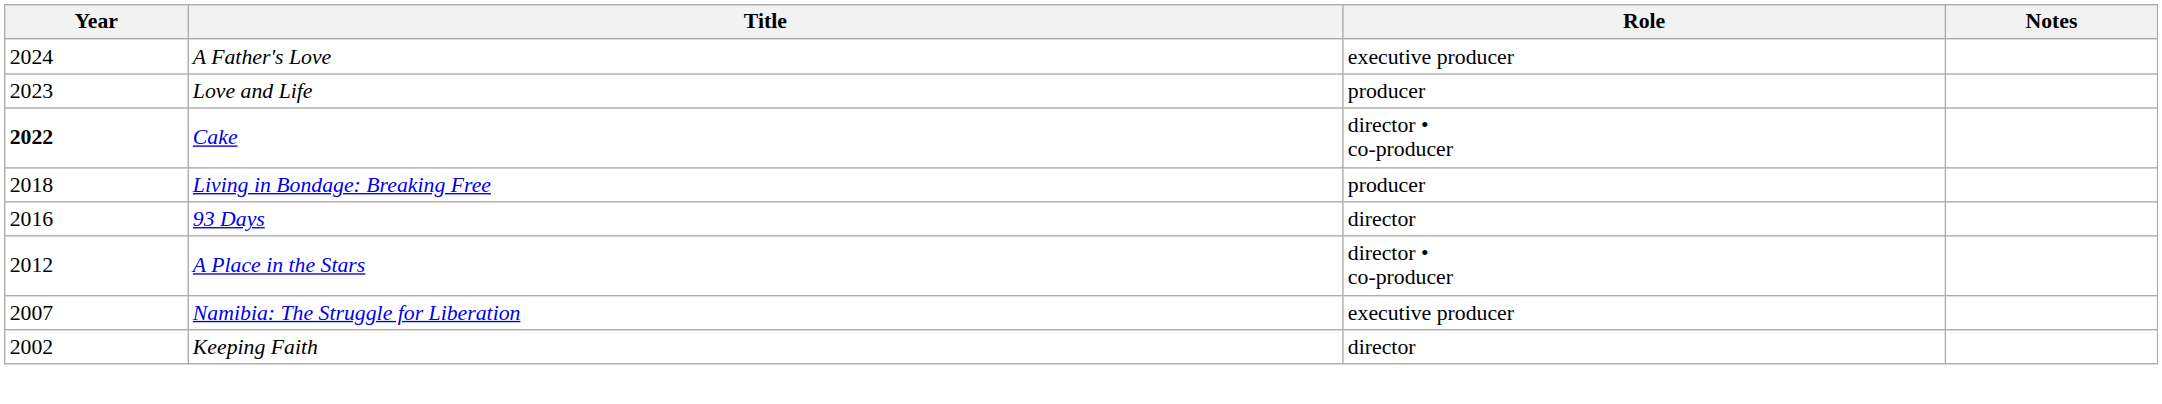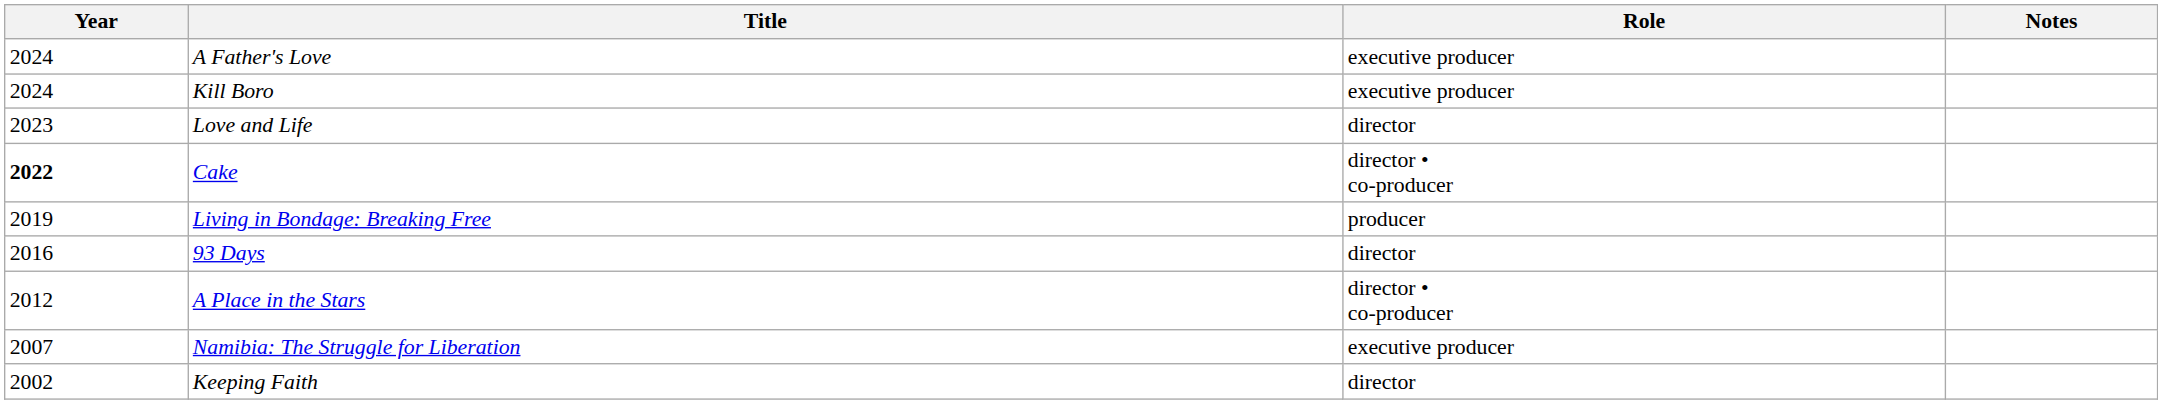 <table class="wikitable plainrowheaders" style="width:100%; margin:auto; background:#fff;">
 <tr>
 <th>Year</th>
 <th>Title</th>
 <th>Role</th>
 <th>Notes</th>
 </tr>
 <tr>
 <td>2024</td>
 <td><em>A Father's Love</em></td>
 <td>executive producer</td>
 <td></td>
 </tr>
 <tr>
+<td>2024</td>
+<td><em>Kill Boro</em></td>
+<td>executive producer</td>
+<td></td>
+</tr>
+<tr>
 <td>2023</td>
 <td><em>Love and Life</em></td>
-<td>producer</td>
+<td>director</td>
 <td></td>
 </tr>
 <tr>
 <td><strong>2022</strong></td>
 <td><em><a href='#'>Cake</a></em></td>
 <td>director •<br> co-producer</td>
 <td></td>
 </tr>
 <tr>
-<td>2018</td>
+<td>2019</td>
 <td><em><a href='#'>Living in Bondage: Breaking Free</a></em></td>
 <td>producer</td>
 <td></td>
 </tr>
 <tr>
 <td>2016</td>
 <td><em><a href='#'>93 Days</a></em></td>
 <td>director</td>
 <td></td>
 </tr>
 <tr>
 <td>2012</td>
 <td><em><a href='#'>A Place in the Stars</a></em></td>
 <td>director •<br> co-producer</td>
 <td></td>
 </tr>
 <tr>
 <td>2007</td>
 <td><em><a href='#'>Namibia: The Struggle for Liberation</a></em></td>
 <td>executive producer</td>
 <td></td>
 </tr>
 <tr>
 <td>2002</td>
 <td><em>Keeping Faith</em></td>
 <td>director</td>
 <td></td>
 </tr>
 </table>
